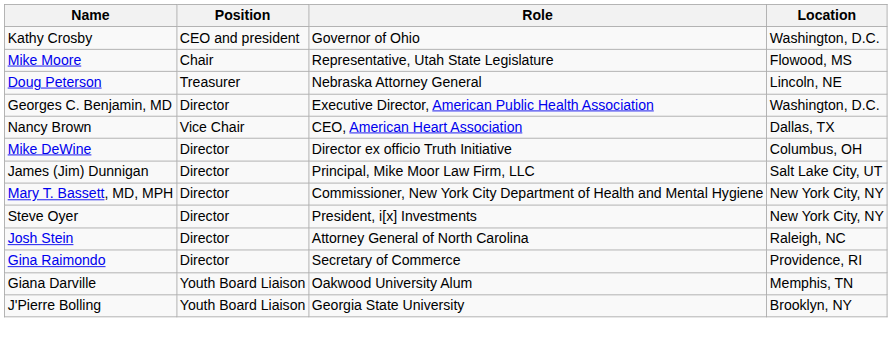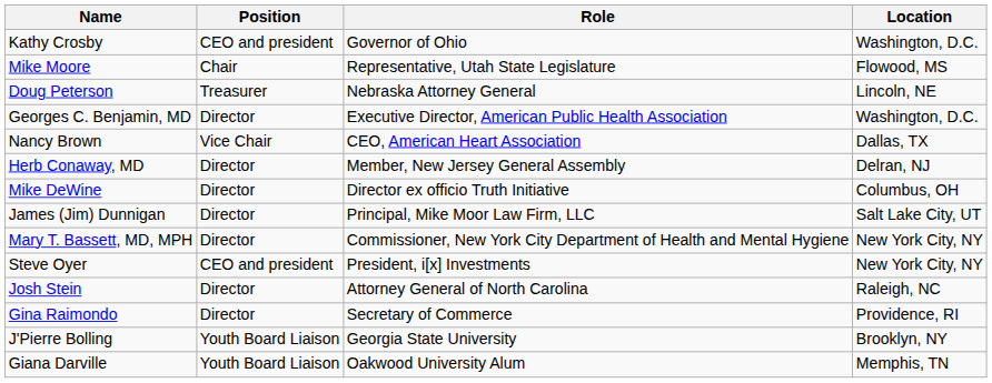 <table class="wikitable">
 <tr>
 <th>Name</th>
 <th>Position</th>
 <th>Role</th>
 <th>Location</th>
 </tr>
 <tr>
 <td>Kathy Crosby</td>
 <td>CEO and president</td>
 <td>Governor of Ohio</td>
 <td>Washington, D.C.</td>
 </tr>
 <tr>
 <td><a href='#'>Mike Moore</a></td>
 <td>Chair</td>
 <td>Representative, Utah State Legislature</td>
 <td>Flowood, MS</td>
 </tr>
 <tr>
 <td><a href='#'>Doug Peterson</a></td>
 <td>Treasurer</td>
 <td>Nebraska Attorney General</td>
 <td>Lincoln, NE</td>
 </tr>
 <tr>
 <td>Georges C. Benjamin, MD</td>
 <td>Director</td>
 <td>Executive Director, <a href='#'>American Public Health Association</a></td>
 <td>Washington, D.C.</td>
 </tr>
 <tr>
 <td>Nancy Brown</td>
 <td>Vice Chair</td>
 <td>CEO, <a href='#'>American Heart Association</a></td>
 <td>Dallas, TX</td>
 </tr>
 <tr>
+<td><a href='#'>Herb Conaway</a>, MD</td>
+<td>Director</td>
+<td>Member, New Jersey General Assembly</td>
+<td>Delran, NJ</td>
+</tr>
+<tr>
 <td><a href='#'>Mike DeWine</a></td>
 <td>Director</td>
 <td>Director ex officio Truth Initiative</td>
 <td>Columbus, OH</td>
 </tr>
 <tr>
 <td>James (Jim) Dunnigan</td>
 <td>Director</td>
 <td>Principal, Mike Moor Law Firm, LLC</td>
 <td>Salt Lake City, UT</td>
 </tr>
 <tr>
 <td><a href='#'>Mary T. Bassett</a>, MD, MPH</td>
 <td>Director</td>
 <td>Commissioner, New York City Department of Health and Mental Hygiene</td>
 <td>New York City, NY</td>
 </tr>
 <tr>
 <td>Steve Oyer</td>
-<td>Director</td>
+<td>CEO and president</td>
 <td>President, i[x] Investments</td>
 <td>New York City, NY</td>
 </tr>
 <tr>
 <td><a href='#'>Josh Stein</a></td>
 <td>Director</td>
 <td>Attorney General of North Carolina</td>
 <td>Raleigh, NC</td>
 </tr>
 <tr>
 <td><a href='#'>Gina Raimondo</a></td>
 <td>Director</td>
 <td>Secretary of Commerce</td>
 <td>Providence, RI</td>
 </tr>
 <tr>
+<td>J'Pierre Bolling</td>
+<td>Youth Board Liaison</td>
+<td>Georgia State University</td>
+<td>Brooklyn, NY</td>
+</tr>
+<tr>
 <td>Giana Darville</td>
 <td>Youth Board Liaison</td>
 <td>Oakwood University Alum</td>
 <td>Memphis, TN</td>
 </tr>
-<tr>
-<td>J'Pierre Bolling</td>
-<td>Youth Board Liaison</td>
-<td>Georgia State University</td>
-<td>Brooklyn, NY</td>
-</tr>
 </table>
